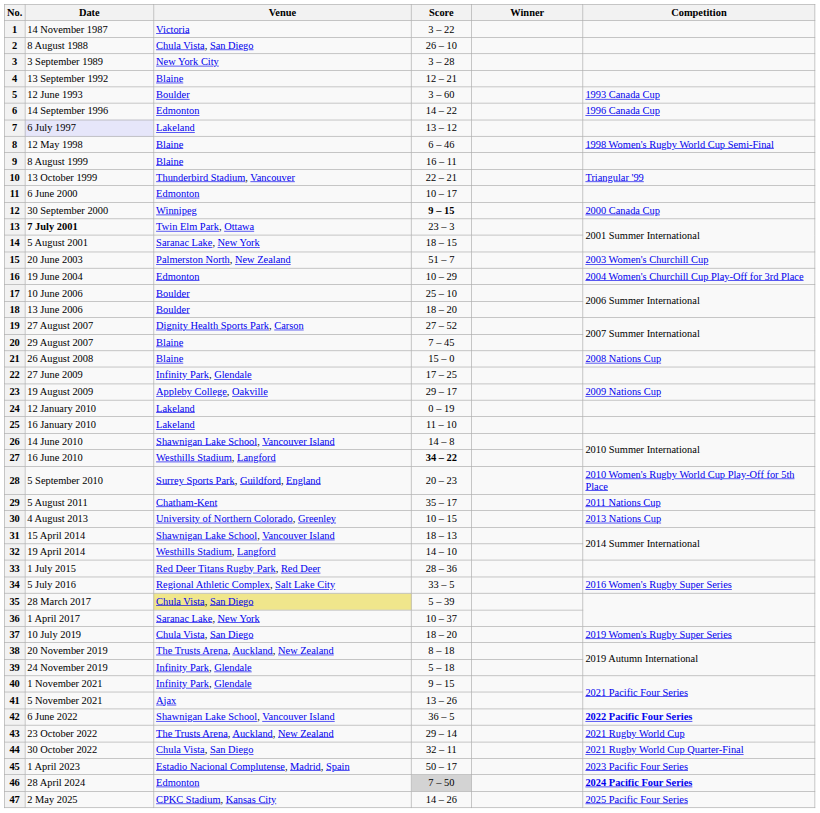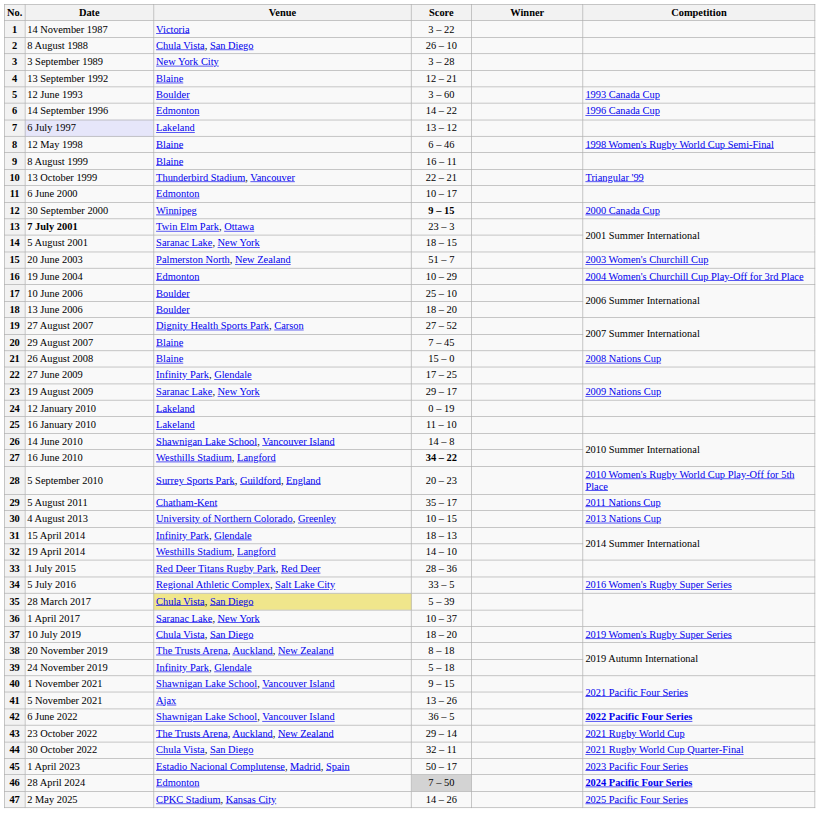 <table class="wikitable sortable">
 <tr>
 <th style="width:1%">No.</th>
 <th style="width:15%">Date</th>
 <th style="width:30%">Venue</th>
 <th style="width:7%">Score</th>
 <th style="width:13%">Winner</th>
 <th style="width:27%">Competition</th>
 </tr>
 <tr>
 <th>1</th>
 <td>14 November 1987</td>
 <td><a href='#'>Victoria</a></td>
 <td align="center">3 – 22</td>
 <td></td>
 <td></td>
 </tr>
 <tr>
 <th>2</th>
 <td>8 August 1988</td>
 <td><a href='#'>Chula Vista</a>, <a href='#'>San Diego</a></td>
 <td align="center">26 – 10</td>
 <td></td>
 <td></td>
 </tr>
 <tr>
 <th>3</th>
 <td>3 September 1989</td>
 <td><a href='#'>New York City</a></td>
 <td align="center">3 – 28</td>
 <td></td>
 <td></td>
 </tr>
 <tr>
 <th>4</th>
 <td>13 September 1992</td>
 <td><a href='#'>Blaine</a></td>
 <td align="center">12 – 21</td>
 <td></td>
 <td></td>
 </tr>
 <tr>
 <th>5</th>
 <td>12 June 1993</td>
 <td><a href='#'>Boulder</a></td>
 <td align="center">3 – 60</td>
 <td></td>
 <td><a href='#'>1993 Canada Cup</a></td>
 </tr>
 <tr>
 <th>6</th>
 <td>14 September 1996</td>
 <td><a href='#'>Edmonton</a></td>
 <td align="center">14 – 22</td>
 <td></td>
 <td><a href='#'>1996 Canada Cup</a></td>
 </tr>
 <tr>
 <th>7</th>
 <td style="background: lavender;">6 July 1997</td>
 <td><a href='#'>Lakeland</a></td>
 <td align="center">13 – 12</td>
 <td></td>
 <td></td>
 </tr>
 <tr>
 <th>8</th>
 <td>12 May 1998</td>
 <td><a href='#'>Blaine</a></td>
 <td align="center">6 – 46</td>
 <td></td>
 <td><a href='#'>1998 Women's Rugby World Cup Semi-Final</a></td>
 </tr>
 <tr>
 <th>9</th>
 <td>8 August 1999</td>
 <td><a href='#'>Blaine</a></td>
 <td align="center">16 – 11</td>
 <td></td>
 <td></td>
 </tr>
 <tr>
 <th>10</th>
 <td>13 October 1999</td>
 <td><a href='#'>Thunderbird Stadium</a>, <a href='#'>Vancouver</a></td>
 <td align="center">22 – 21</td>
 <td></td>
 <td><a href='#'>Triangular '99</a></td>
 </tr>
 <tr>
 <th>11</th>
 <td>6 June 2000</td>
 <td><a href='#'>Edmonton</a></td>
 <td align="center">10 – 17</td>
 <td></td>
 <td></td>
 </tr>
 <tr>
 <th>12</th>
 <td>30 September 2000</td>
 <td><a href='#'>Winnipeg</a></td>
 <td align="center"><strong>9 – 15</strong></td>
 <td></td>
 <td><a href='#'>2000 Canada Cup</a></td>
 </tr>
 <tr>
 <th>13</th>
 <td><strong>7 July 2001</strong></td>
 <td><a href='#'>Twin Elm Park</a>, <a href='#'>Ottawa</a></td>
 <td align="center">23 – 3</td>
 <td></td>
 <td rowspan=2>2001 Summer International</td>
 </tr>
 <tr>
 <th>14</th>
 <td>5 August 2001</td>
 <td><a href='#'>Saranac Lake</a>, <a href='#'>New York</a></td>
 <td align="center">18 – 15</td>
 <td></td>
 </tr>
 <tr>
 <th>15</th>
 <td>20 June 2003</td>
 <td><a href='#'>Palmerston North</a>, <a href='#'>New Zealand</a></td>
 <td align="center">51 – 7</td>
 <td></td>
 <td><a href='#'>2003 Women's Churchill Cup</a></td>
 </tr>
 <tr>
 <th>16</th>
 <td>19 June 2004</td>
 <td><a href='#'>Edmonton</a></td>
 <td align="center">10 – 29</td>
 <td></td>
 <td><a href='#'>2004 Women's Churchill Cup Play-Off for 3rd Place</a></td>
 </tr>
 <tr>
 <th>17</th>
 <td>10 June 2006</td>
 <td><a href='#'>Boulder</a></td>
 <td align="center">25 – 10</td>
 <td></td>
 <td rowspan=2>2006 Summer International</td>
 </tr>
 <tr>
 <th>18</th>
 <td>13 June 2006</td>
 <td><a href='#'>Boulder</a></td>
 <td align="center">18 – 20</td>
 <td></td>
 </tr>
 <tr>
 <th>19</th>
 <td>27 August 2007</td>
 <td><a href='#'>Dignity Health Sports Park</a>, <a href='#'>Carson</a></td>
 <td align="center">27 – 52</td>
 <td></td>
 <td rowspan=2>2007 Summer International</td>
 </tr>
 <tr>
 <th>20</th>
 <td>29 August 2007</td>
 <td><a href='#'>Blaine</a></td>
 <td align="center">7 – 45</td>
 <td></td>
 </tr>
 <tr>
 <th>21</th>
 <td>26 August 2008</td>
 <td><a href='#'>Blaine</a></td>
 <td align="center">15 – 0</td>
 <td></td>
 <td><a href='#'>2008 Nations Cup</a></td>
 </tr>
 <tr>
 <th>22</th>
 <td>27 June 2009</td>
 <td><a href='#'>Infinity Park</a>, <a href='#'>Glendale</a></td>
 <td align="center">17 – 25</td>
 <td></td>
 <td></td>
 </tr>
 <tr>
 <th>23</th>
 <td>19 August 2009</td>
-<td><a href='#'>Appleby College</a>, <a href='#'>Oakville</a></td>
+<td><a href='#'>Saranac Lake</a>, <a href='#'>New York</a></td>
 <td align="center">29 – 17</td>
 <td></td>
 <td><a href='#'>2009 Nations Cup</a></td>
 </tr>
 <tr>
 <th>24</th>
 <td>12 January 2010</td>
 <td><a href='#'>Lakeland</a></td>
 <td align="center">0 – 19</td>
 <td></td>
 <td></td>
 </tr>
 <tr>
 <th>25</th>
 <td>16 January 2010</td>
 <td><a href='#'>Lakeland</a></td>
 <td align="center">11 – 10</td>
 <td></td>
 <td></td>
 </tr>
 <tr>
 <th>26</th>
 <td>14 June 2010</td>
 <td><a href='#'>Shawnigan Lake School</a>, <a href='#'>Vancouver Island</a></td>
 <td align="center">14 – 8</td>
 <td></td>
 <td rowspan=2>2010 Summer International</td>
 </tr>
 <tr>
 <th>27</th>
 <td>16 June 2010</td>
 <td><a href='#'>Westhills Stadium</a>, <a href='#'>Langford</a></td>
 <td align="center"><strong>34 – 22</strong></td>
 <td></td>
 </tr>
 <tr>
 <th>28</th>
 <td>5 September 2010</td>
 <td><a href='#'>Surrey Sports Park</a>, <a href='#'>Guildford</a>, <a href='#'>England</a></td>
 <td align="center">20 – 23</td>
 <td></td>
 <td><a href='#'>2010 Women's Rugby World Cup Play-Off for 5th Place</a></td>
 </tr>
 <tr>
 <th>29</th>
 <td>5 August 2011</td>
 <td><a href='#'>Chatham-Kent</a></td>
 <td align="center">35 – 17</td>
 <td></td>
 <td><a href='#'>2011 Nations Cup</a></td>
 </tr>
 <tr>
 <th>30</th>
 <td>4 August 2013</td>
 <td><a href='#'>University of Northern Colorado</a>, <a href='#'>Greenley</a></td>
 <td align="center">10 – 15</td>
 <td></td>
 <td><a href='#'>2013 Nations Cup</a></td>
 </tr>
 <tr>
 <th>31</th>
 <td>15 April 2014</td>
-<td><a href='#'>Shawnigan Lake School</a>, <a href='#'>Vancouver Island</a></td>
+<td><a href='#'>Infinity Park</a>, <a href='#'>Glendale</a></td>
 <td align="center">18 – 13</td>
 <td></td>
 <td rowspan=2>2014 Summer International</td>
 </tr>
 <tr>
 <th>32</th>
 <td>19 April 2014</td>
 <td><a href='#'>Westhills Stadium</a>, <a href='#'>Langford</a></td>
 <td align="center">14 – 10</td>
 <td></td>
 </tr>
 <tr>
 <th>33</th>
 <td>1 July 2015</td>
 <td><a href='#'>Red Deer Titans Rugby Park</a>, <a href='#'>Red Deer</a></td>
 <td align="center">28 – 36</td>
 <td></td>
 <td></td>
 </tr>
 <tr>
 <th>34</th>
 <td>5 July 2016</td>
 <td><a href='#'>Regional Athletic Complex</a>, <a href='#'>Salt Lake City</a></td>
 <td align="center">33 – 5</td>
 <td></td>
 <td><a href='#'>2016 Women's Rugby Super Series</a></td>
 </tr>
 <tr>
 <th>35</th>
 <td>28 March 2017</td>
 <td style="background: khaki;"><a href='#'>Chula Vista</a>, <a href='#'>San Diego</a></td>
 <td align="center">5 – 39</td>
 <td></td>
 <td rowspan=2></td>
 </tr>
 <tr>
 <th>36</th>
 <td>1 April 2017</td>
 <td><a href='#'>Saranac Lake</a>, <a href='#'>New York</a></td>
 <td align="center">10 – 37</td>
 <td></td>
 </tr>
 <tr>
 <th>37</th>
 <td>10 July 2019</td>
 <td><a href='#'>Chula Vista</a>, <a href='#'>San Diego</a></td>
 <td align="center">18 – 20</td>
 <td></td>
 <td><a href='#'>2019 Women's Rugby Super Series</a></td>
 </tr>
 <tr>
 <th>38</th>
 <td>20 November 2019</td>
 <td><a href='#'>The Trusts Arena</a>, <a href='#'>Auckland</a>, <a href='#'>New Zealand</a></td>
 <td align="center">8 – 18</td>
 <td></td>
 <td rowspan=2>2019 Autumn International</td>
 </tr>
 <tr>
 <th>39</th>
 <td>24 November 2019</td>
 <td><a href='#'>Infinity Park</a>, <a href='#'>Glendale</a></td>
 <td align="center">5 – 18</td>
 <td></td>
 </tr>
 <tr>
 <th>40</th>
 <td>1 November 2021</td>
-<td><a href='#'>Infinity Park</a>, <a href='#'>Glendale</a></td>
+<td><a href='#'>Shawnigan Lake School</a>, <a href='#'>Vancouver Island</a></td>
 <td align="center">9 – 15</td>
 <td></td>
 <td rowspan=2><a href='#'>2021 Pacific Four Series</a></td>
 </tr>
 <tr>
 <th>41</th>
 <td>5 November 2021</td>
 <td><a href='#'>Ajax</a></td>
 <td align="center">13 – 26</td>
 <td></td>
 </tr>
 <tr>
 <th>42</th>
 <td>6 June 2022</td>
 <td><a href='#'>Shawnigan Lake School</a>, <a href='#'>Vancouver Island</a></td>
 <td align="center">36 – 5</td>
 <td></td>
 <td><strong><a href='#'>2022 Pacific Four Series</a></strong></td>
 </tr>
 <tr>
 <th>43</th>
 <td>23 October 2022</td>
 <td><a href='#'>The Trusts Arena</a>, <a href='#'>Auckland</a>, <a href='#'>New Zealand</a></td>
 <td align="center">29 – 14</td>
 <td></td>
 <td><a href='#'>2021 Rugby World Cup</a></td>
 </tr>
 <tr>
 <th>44</th>
 <td>30 October 2022</td>
 <td><a href='#'>Chula Vista</a>, <a href='#'>San Diego</a></td>
 <td align="center">32 – 11</td>
 <td></td>
 <td><a href='#'>2021 Rugby World Cup Quarter-Final</a></td>
 </tr>
 <tr>
 <th>45</th>
 <td>1 April 2023</td>
 <td><a href='#'>Estadio Nacional Complutense</a>, <a href='#'>Madrid</a>, <a href='#'>Spain</a></td>
 <td align="center">50 – 17</td>
 <td></td>
 <td><a href='#'>2023 Pacific Four Series</a></td>
 </tr>
 <tr>
 <th>46</th>
 <td>28 April 2024</td>
 <td><a href='#'>Edmonton</a></td>
 <td align="center" style="background: lightgrey;">7 – 50</td>
 <td></td>
 <td><strong><a href='#'>2024 Pacific Four Series</a></strong></td>
 </tr>
 <tr>
 <th>47</th>
 <td>2 May 2025</td>
 <td><a href='#'>CPKC Stadium</a>, <a href='#'>Kansas City</a></td>
 <td align="center">14 – 26</td>
 <td></td>
 <td><a href='#'>2025 Pacific Four Series</a></td>
 </tr>
 </table>
